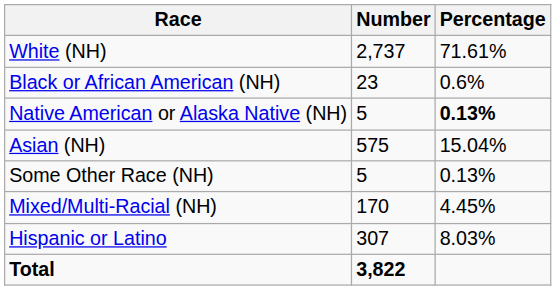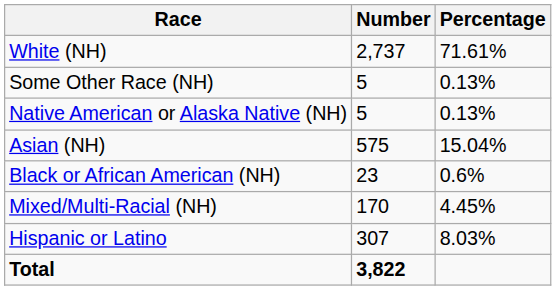 <table class="wikitable">
 <tr>
 <th>Race</th>
 <th>Number</th>
 <th>Percentage</th>
 </tr>
 <tr>
 <td><a href='#'>White</a> (NH)</td>
 <td>2,737</td>
 <td>71.61%</td>
 </tr>
 <tr>
-<td><a href='#'>Black or African American</a> (NH)</td>
-<td>23</td>
-<td>0.6%</td>
+<td>Some Other Race (NH)</td>
+<td>5</td>
+<td>0.13%</td>
 </tr>
 <tr>
 <td><a href='#'>Native American</a> or <a href='#'>Alaska Native</a> (NH)</td>
 <td>5</td>
-<td><strong>0.13%</strong></td>
+<td>0.13%</td>
 </tr>
 <tr>
 <td><a href='#'>Asian</a> (NH)</td>
 <td>575</td>
 <td>15.04%</td>
 </tr>
 <tr>
-<td>Some Other Race (NH)</td>
-<td>5</td>
-<td>0.13%</td>
+<td><a href='#'>Black or African American</a> (NH)</td>
+<td>23</td>
+<td>0.6%</td>
 </tr>
 <tr>
 <td><a href='#'>Mixed/Multi-Racial</a> (NH)</td>
 <td>170</td>
 <td>4.45%</td>
 </tr>
 <tr>
 <td><a href='#'>Hispanic or Latino</a></td>
 <td>307</td>
 <td>8.03%</td>
 </tr>
 <tr>
 <td><strong>Total</strong></td>
 <td><strong>3,822</strong></td>
 <td></td>
 </tr>
 </table>
